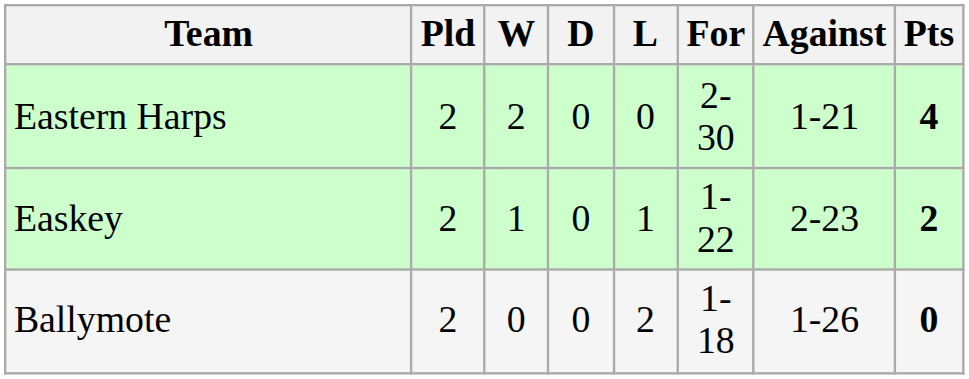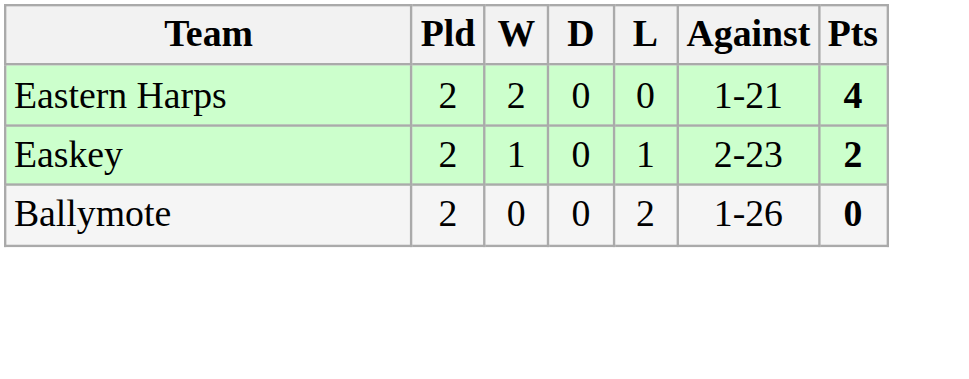 <table class="wikitable">
 <tr>
 <th width=165>Team</th>
 <th width=20>Pld</th>
 <th width=20>W</th>
 <th width=20>D</th>
 <th width=20>L</th>
-<th width=20>For</th>
 <th width=20>Against</th>
 <th width=20>Pts</th>
 </tr>
 <tr align=center style="background:#ccffcc;">
 <td style="text-align:left;">Eastern Harps</td>
 <td>2</td>
 <td>2</td>
 <td>0</td>
 <td>0</td>
-<td>2-30</td>
 <td>1-21</td>
 <td><strong>4</strong></td>
 </tr>
 <tr align=center style="background:#ccffcc;">
 <td style="text-align:left;">Easkey</td>
 <td>2</td>
 <td>1</td>
 <td>0</td>
 <td>1</td>
-<td>1-22</td>
 <td>2-23</td>
 <td><strong>2</strong></td>
 </tr>
 <tr align=center style="background:#f5f5f5;">
 <td style="text-align:left;">Ballymote</td>
 <td>2</td>
 <td>0</td>
 <td>0</td>
 <td>2</td>
-<td>1-18</td>
 <td>1-26</td>
 <td><strong>0</strong></td>
 </tr>
 </table>
